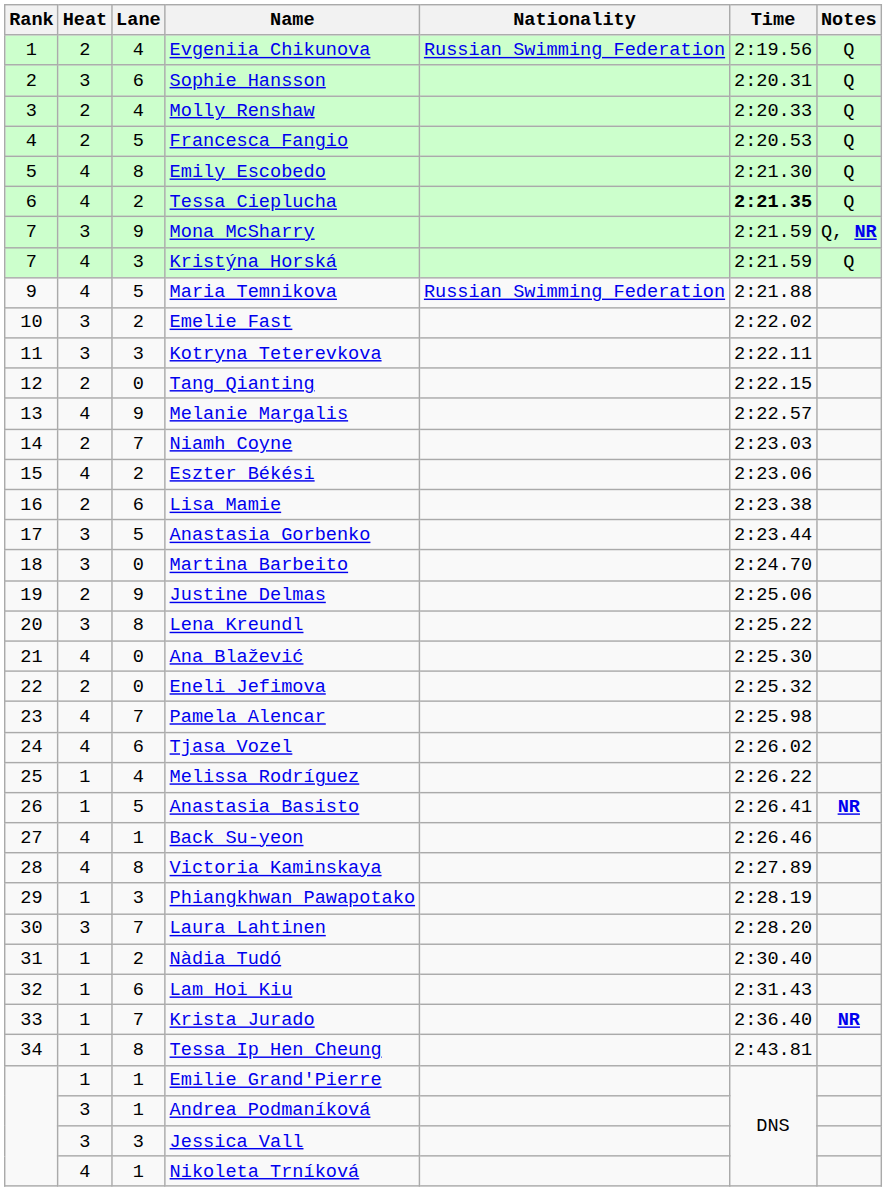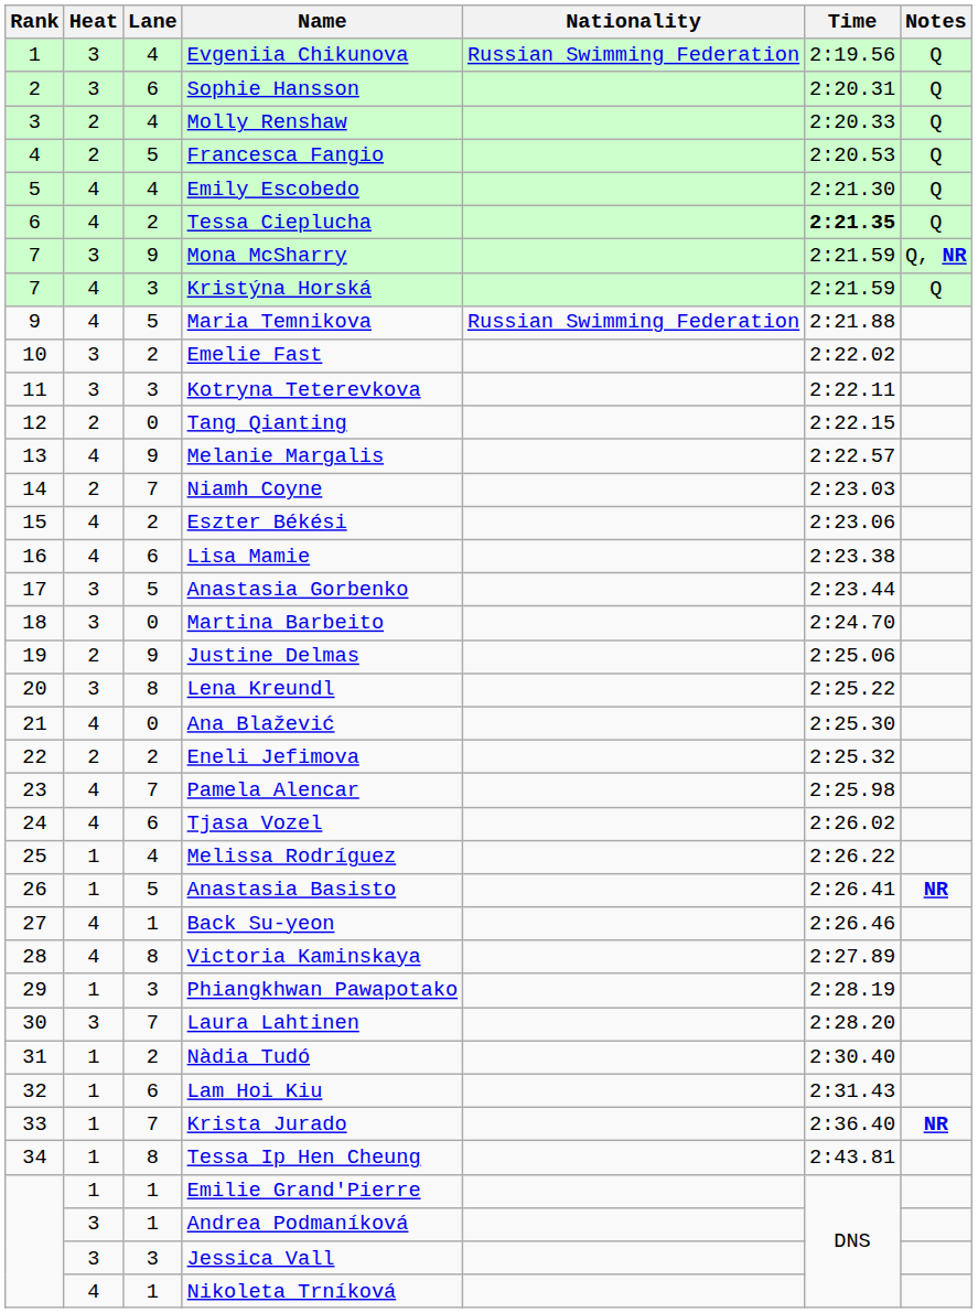 <table class="wikitable sortable" style="text-align:center">
 <tr>
 <th>Rank</th>
 <th>Heat</th>
 <th>Lane</th>
 <th>Name</th>
 <th>Nationality</th>
 <th>Time</th>
 <th>Notes</th>
 </tr>
 <tr bgcolor=ccffcc>
 <td>1</td>
-<td>2</td>
+<td>3</td>
 <td>4</td>
 <td align=left><a href='#'>Evgeniia Chikunova</a></td>
 <td align=left><a href='#'>Russian Swimming Federation</a></td>
 <td>2:19.56</td>
 <td>Q</td>
 </tr>
 <tr bgcolor=ccffcc>
 <td>2</td>
 <td>3</td>
 <td>6</td>
 <td align=left><a href='#'>Sophie Hansson</a></td>
 <td align=left></td>
 <td>2:20.31</td>
 <td>Q</td>
 </tr>
 <tr bgcolor=ccffcc>
 <td>3</td>
 <td>2</td>
 <td>4</td>
 <td align=left><a href='#'>Molly Renshaw</a></td>
 <td align=left></td>
 <td>2:20.33</td>
 <td>Q</td>
 </tr>
 <tr bgcolor=ccffcc>
 <td>4</td>
 <td>2</td>
 <td>5</td>
 <td align=left><a href='#'>Francesca Fangio</a></td>
 <td align=left></td>
 <td>2:20.53</td>
 <td>Q</td>
 </tr>
 <tr bgcolor=ccffcc>
 <td>5</td>
 <td>4</td>
-<td>8</td>
+<td>4</td>
 <td align=left><a href='#'>Emily Escobedo</a></td>
 <td align=left></td>
 <td>2:21.30</td>
 <td>Q</td>
 </tr>
 <tr bgcolor=ccffcc>
 <td>6</td>
 <td>4</td>
 <td>2</td>
 <td align=left><a href='#'>Tessa Cieplucha</a></td>
 <td align=left></td>
 <td><strong>2:21.35</strong></td>
 <td>Q</td>
 </tr>
 <tr bgcolor=ccffcc>
 <td>7</td>
 <td>3</td>
 <td>9</td>
 <td align=left><a href='#'>Mona McSharry</a></td>
 <td align=left></td>
 <td>2:21.59</td>
 <td>Q, <strong><a href='#'>NR</a></strong></td>
 </tr>
 <tr bgcolor=ccffcc>
 <td>7</td>
 <td>4</td>
 <td>3</td>
 <td align=left><a href='#'>Kristýna Horská</a></td>
 <td align=left></td>
 <td>2:21.59</td>
 <td>Q</td>
 </tr>
 <tr>
 <td>9</td>
 <td>4</td>
 <td>5</td>
 <td align=left><a href='#'>Maria Temnikova</a></td>
 <td align=left><a href='#'>Russian Swimming Federation</a></td>
 <td>2:21.88</td>
 <td></td>
 </tr>
 <tr>
 <td>10</td>
 <td>3</td>
 <td>2</td>
 <td align=left><a href='#'>Emelie Fast</a></td>
 <td align=left></td>
 <td>2:22.02</td>
 <td></td>
 </tr>
 <tr>
 <td>11</td>
 <td>3</td>
 <td>3</td>
 <td align=left><a href='#'>Kotryna Teterevkova</a></td>
 <td align=left></td>
 <td>2:22.11</td>
 <td></td>
 </tr>
 <tr>
 <td>12</td>
 <td>2</td>
 <td>0</td>
 <td align=left><a href='#'>Tang Qianting</a></td>
 <td align=left></td>
 <td>2:22.15</td>
 <td></td>
 </tr>
 <tr>
 <td>13</td>
 <td>4</td>
 <td>9</td>
 <td align=left><a href='#'>Melanie Margalis</a></td>
 <td align=left></td>
 <td>2:22.57</td>
 <td></td>
 </tr>
 <tr>
 <td>14</td>
 <td>2</td>
 <td>7</td>
 <td align=left><a href='#'>Niamh Coyne</a></td>
 <td align=left></td>
 <td>2:23.03</td>
 <td></td>
 </tr>
 <tr>
 <td>15</td>
 <td>4</td>
 <td>2</td>
 <td align=left><a href='#'>Eszter Békési</a></td>
 <td align=left></td>
 <td>2:23.06</td>
 <td></td>
 </tr>
 <tr>
 <td>16</td>
-<td>2</td>
+<td>4</td>
 <td>6</td>
 <td align=left><a href='#'>Lisa Mamie</a></td>
 <td align=left></td>
 <td>2:23.38</td>
 <td></td>
 </tr>
 <tr>
 <td>17</td>
 <td>3</td>
 <td>5</td>
 <td align=left><a href='#'>Anastasia Gorbenko</a></td>
 <td align=left></td>
 <td>2:23.44</td>
 <td></td>
 </tr>
 <tr>
 <td>18</td>
 <td>3</td>
 <td>0</td>
 <td align=left><a href='#'>Martina Barbeito</a></td>
 <td align=left></td>
 <td>2:24.70</td>
 <td></td>
 </tr>
 <tr>
 <td>19</td>
 <td>2</td>
 <td>9</td>
 <td align=left><a href='#'>Justine Delmas</a></td>
 <td align=left></td>
 <td>2:25.06</td>
 <td></td>
 </tr>
 <tr>
 <td>20</td>
 <td>3</td>
 <td>8</td>
 <td align=left><a href='#'>Lena Kreundl</a></td>
 <td align=left></td>
 <td>2:25.22</td>
 <td></td>
 </tr>
 <tr>
 <td>21</td>
 <td>4</td>
 <td>0</td>
 <td align=left><a href='#'>Ana Blažević</a></td>
 <td align=left></td>
 <td>2:25.30</td>
 <td></td>
 </tr>
 <tr>
 <td>22</td>
 <td>2</td>
-<td>0</td>
+<td>2</td>
 <td align=left><a href='#'>Eneli Jefimova</a></td>
 <td align=left></td>
 <td>2:25.32</td>
 <td></td>
 </tr>
 <tr>
 <td>23</td>
 <td>4</td>
 <td>7</td>
 <td align=left><a href='#'>Pamela Alencar</a></td>
 <td align=left></td>
 <td>2:25.98</td>
 <td></td>
 </tr>
 <tr>
 <td>24</td>
 <td>4</td>
 <td>6</td>
 <td align=left><a href='#'>Tjasa Vozel</a></td>
 <td align=left></td>
 <td>2:26.02</td>
 <td></td>
 </tr>
 <tr>
 <td>25</td>
 <td>1</td>
 <td>4</td>
 <td align=left><a href='#'>Melissa Rodríguez</a></td>
 <td align=left></td>
 <td>2:26.22</td>
 <td></td>
 </tr>
 <tr>
 <td>26</td>
 <td>1</td>
 <td>5</td>
 <td align=left><a href='#'>Anastasia Basisto</a></td>
 <td align=left></td>
 <td>2:26.41</td>
 <td><strong><a href='#'>NR</a></strong></td>
 </tr>
 <tr>
 <td>27</td>
 <td>4</td>
 <td>1</td>
 <td align=left><a href='#'>Back Su-yeon</a></td>
 <td align=left></td>
 <td>2:26.46</td>
 <td></td>
 </tr>
 <tr>
 <td>28</td>
 <td>4</td>
 <td>8</td>
 <td align=left><a href='#'>Victoria Kaminskaya</a></td>
 <td align=left></td>
 <td>2:27.89</td>
 <td></td>
 </tr>
 <tr>
 <td>29</td>
 <td>1</td>
 <td>3</td>
 <td align=left><a href='#'>Phiangkhwan Pawapotako</a></td>
 <td align=left></td>
 <td>2:28.19</td>
 <td></td>
 </tr>
 <tr>
 <td>30</td>
 <td>3</td>
 <td>7</td>
 <td align=left><a href='#'>Laura Lahtinen</a></td>
 <td align=left></td>
 <td>2:28.20</td>
 <td></td>
 </tr>
 <tr>
 <td>31</td>
 <td>1</td>
 <td>2</td>
 <td align=left><a href='#'>Nàdia Tudó</a></td>
 <td align=left></td>
 <td>2:30.40</td>
 <td></td>
 </tr>
 <tr>
 <td>32</td>
 <td>1</td>
 <td>6</td>
 <td align=left><a href='#'>Lam Hoi Kiu</a></td>
 <td align=left></td>
 <td>2:31.43</td>
 <td></td>
 </tr>
 <tr>
 <td>33</td>
 <td>1</td>
 <td>7</td>
 <td align=left><a href='#'>Krista Jurado</a></td>
 <td align=left></td>
 <td>2:36.40</td>
 <td><strong><a href='#'>NR</a></strong></td>
 </tr>
 <tr>
 <td>34</td>
 <td>1</td>
 <td>8</td>
 <td align=left><a href='#'>Tessa Ip Hen Cheung</a></td>
 <td align=left></td>
 <td>2:43.81</td>
 <td></td>
 </tr>
 <tr>
 <td rowspan=4></td>
 <td>1</td>
 <td>1</td>
 <td align=left><a href='#'>Emilie Grand'Pierre</a></td>
 <td align=left></td>
 <td rowspan=4>DNS</td>
 <td></td>
 </tr>
 <tr>
 <td>3</td>
 <td>1</td>
 <td align=left><a href='#'>Andrea Podmaníková</a></td>
 <td align=left></td>
 <td></td>
 </tr>
 <tr>
 <td>3</td>
 <td>3</td>
 <td align=left><a href='#'>Jessica Vall</a></td>
 <td align=left></td>
 <td></td>
 </tr>
 <tr>
 <td>4</td>
 <td>1</td>
 <td align=left><a href='#'>Nikoleta Trníková</a></td>
 <td align=left></td>
 <td></td>
 </tr>
 </table>
